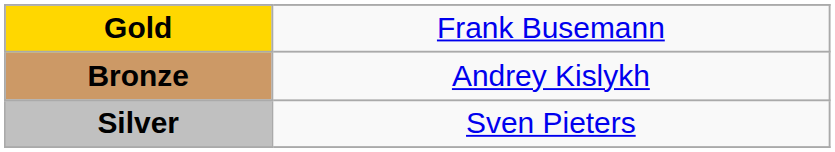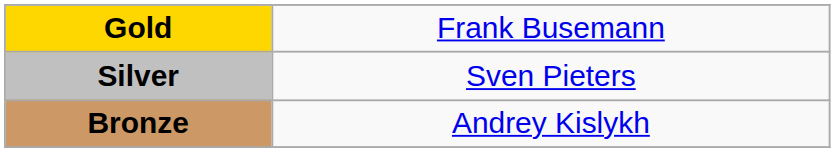 <table class="wikitable" style="text-align:center; " width="35%">
 <tr>
 <td bgcolor="gold"><strong>Gold</strong></td>
 <td><a href='#'>Frank Busemann</a><br>  <small><em></em></small></td>
 </tr>
 <tr>
+<td bgcolor="silver"><strong>Silver</strong></td>
+<td><a href='#'>Sven Pieters</a><br>  <small><em></em></small></td>
+</tr>
+<tr>
 <td bgcolor="CC9966"><strong>Bronze</strong></td>
 <td><a href='#'>Andrey Kislykh</a><br>  <small><em></em></small></td>
 </tr>
-<tr>
-<td bgcolor="silver"><strong>Silver</strong></td>
-<td><a href='#'>Sven Pieters</a><br>  <small><em></em></small></td>
-</tr>
 </table>
